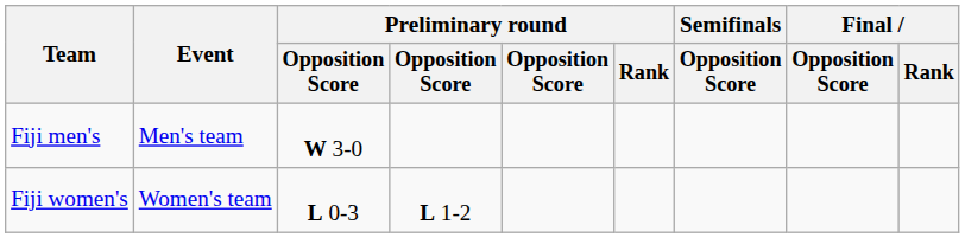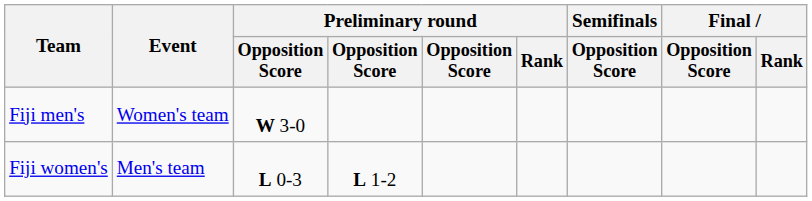 <table class=wikitable style=font-size:90%;text-align:center>
 <tr>
 <th rowspan=2>Team</th>
 <th rowspan=2>Event</th>
 <th colspan=4>Preliminary round</th>
 <th>Semifinals</th>
 <th colspan=2>Final / </th>
 </tr>
 <tr style=font-size:95%>
 <th>Opposition<br>Score</th>
 <th>Opposition<br>Score</th>
 <th>Opposition<br>Score</th>
 <th>Rank</th>
 <th>Opposition<br>Score</th>
 <th>Opposition<br>Score</th>
 <th>Rank</th>
 </tr>
 <tr>
 <td align=left><a href='#'>Fiji men's </a></td>
-<td align=left><a href='#'>Men's team</a></td>
+<td align=left><a href='#'>Women's team</a></td>
 <td><br> <strong>W</strong> 3-0</td>
 <td></td>
 <td></td>
 <td></td>
 <td></td>
 <td></td>
 <td></td>
 </tr>
 <tr>
 <td align=left><a href='#'>Fiji women's</a></td>
-<td align=left><a href='#'>Women's team</a></td>
+<td align=left><a href='#'>Men's team</a></td>
 <td><br> <strong>L</strong> 0-3</td>
 <td><br> <strong>L</strong> 1-2</td>
 <td></td>
 <td></td>
 <td></td>
 <td></td>
 <td></td>
 </tr>
 </table>
